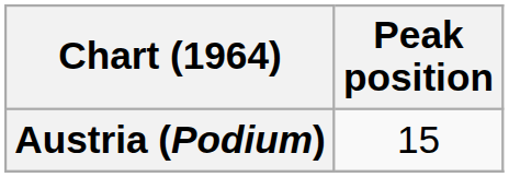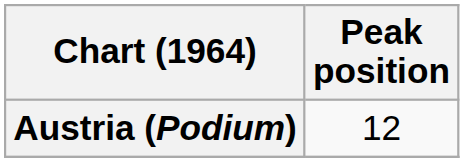 <table class="wikitable sortable plainrowheaders" style="text-align:center">
 <tr>
 <th>Chart (1964)</th>
 <th>Peak<br>position</th>
 </tr>
 <tr>
 <th scope="row">Austria (<em>Podium</em>)</th>
-<td>15</td>
+<td>12</td>
 </tr>
 <tr>
 </tr>
 </table>
